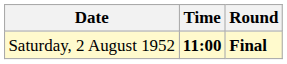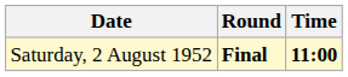 <table class="wikitable">
 <tr>
 <th>Date</th>
+<th>Round</th>
 <th>Time</th>
-<th>Round</th>
 </tr>
 <tr style=background:lemonchiffon>
 <td>Saturday, 2 August 1952</td>
+<td><strong>Final</strong></td>
 <td><strong>11:00</strong></td>
-<td><strong>Final</strong></td>
 </tr>
 </table>
